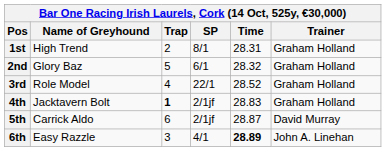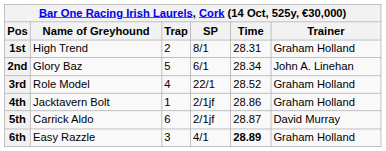 <table class="wikitable">
 <tr>
 <th colspan="6"><a href='#'>Bar One Racing Irish Laurels</a>, <a href='#'>Cork</a> (14 Oct, 525y, €30,000)</th>
 </tr>
 <tr>
 <th width=30>Pos</th>
 <th width=180>Name of Greyhound</th>
 <th width=30>Trap</th>
 <th width=50>SP</th>
 <th width=50>Time</th>
 <th width=150>Trainer</th>
 </tr>
 <tr>
 <th>1st</th>
 <td>High Trend</td>
 <td>2</td>
 <td>8/1</td>
 <td>28.31</td>
 <td>Graham Holland</td>
 </tr>
 <tr>
 <th>2nd</th>
 <td>Glory Baz</td>
 <td>5</td>
 <td>6/1</td>
-<td>28.32</td>
-<td>Graham Holland</td>
+<td>28.34</td>
+<td>John A. Linehan</td>
 </tr>
 <tr>
 <th>3rd</th>
 <td>Role Model</td>
 <td>4</td>
 <td>22/1</td>
 <td>28.52</td>
 <td>Graham Holland</td>
 </tr>
 <tr>
 <th>4th</th>
 <td>Jacktavern Bolt</td>
-<td><strong>1</strong></td>
+<td>1</td>
 <td>2/1jf</td>
-<td>28.83</td>
+<td>28.86</td>
 <td>Graham Holland</td>
 </tr>
 <tr>
 <th>5th</th>
 <td>Carrick Aldo</td>
 <td>6</td>
 <td>2/1jf</td>
 <td>28.87</td>
 <td>David Murray</td>
 </tr>
 <tr>
 <th>6th</th>
 <td>Easy Razzle</td>
 <td>3</td>
 <td>4/1</td>
 <td><strong>28.89</strong></td>
-<td>John A. Linehan</td>
+<td>Graham Holland</td>
 </tr>
 </table>
